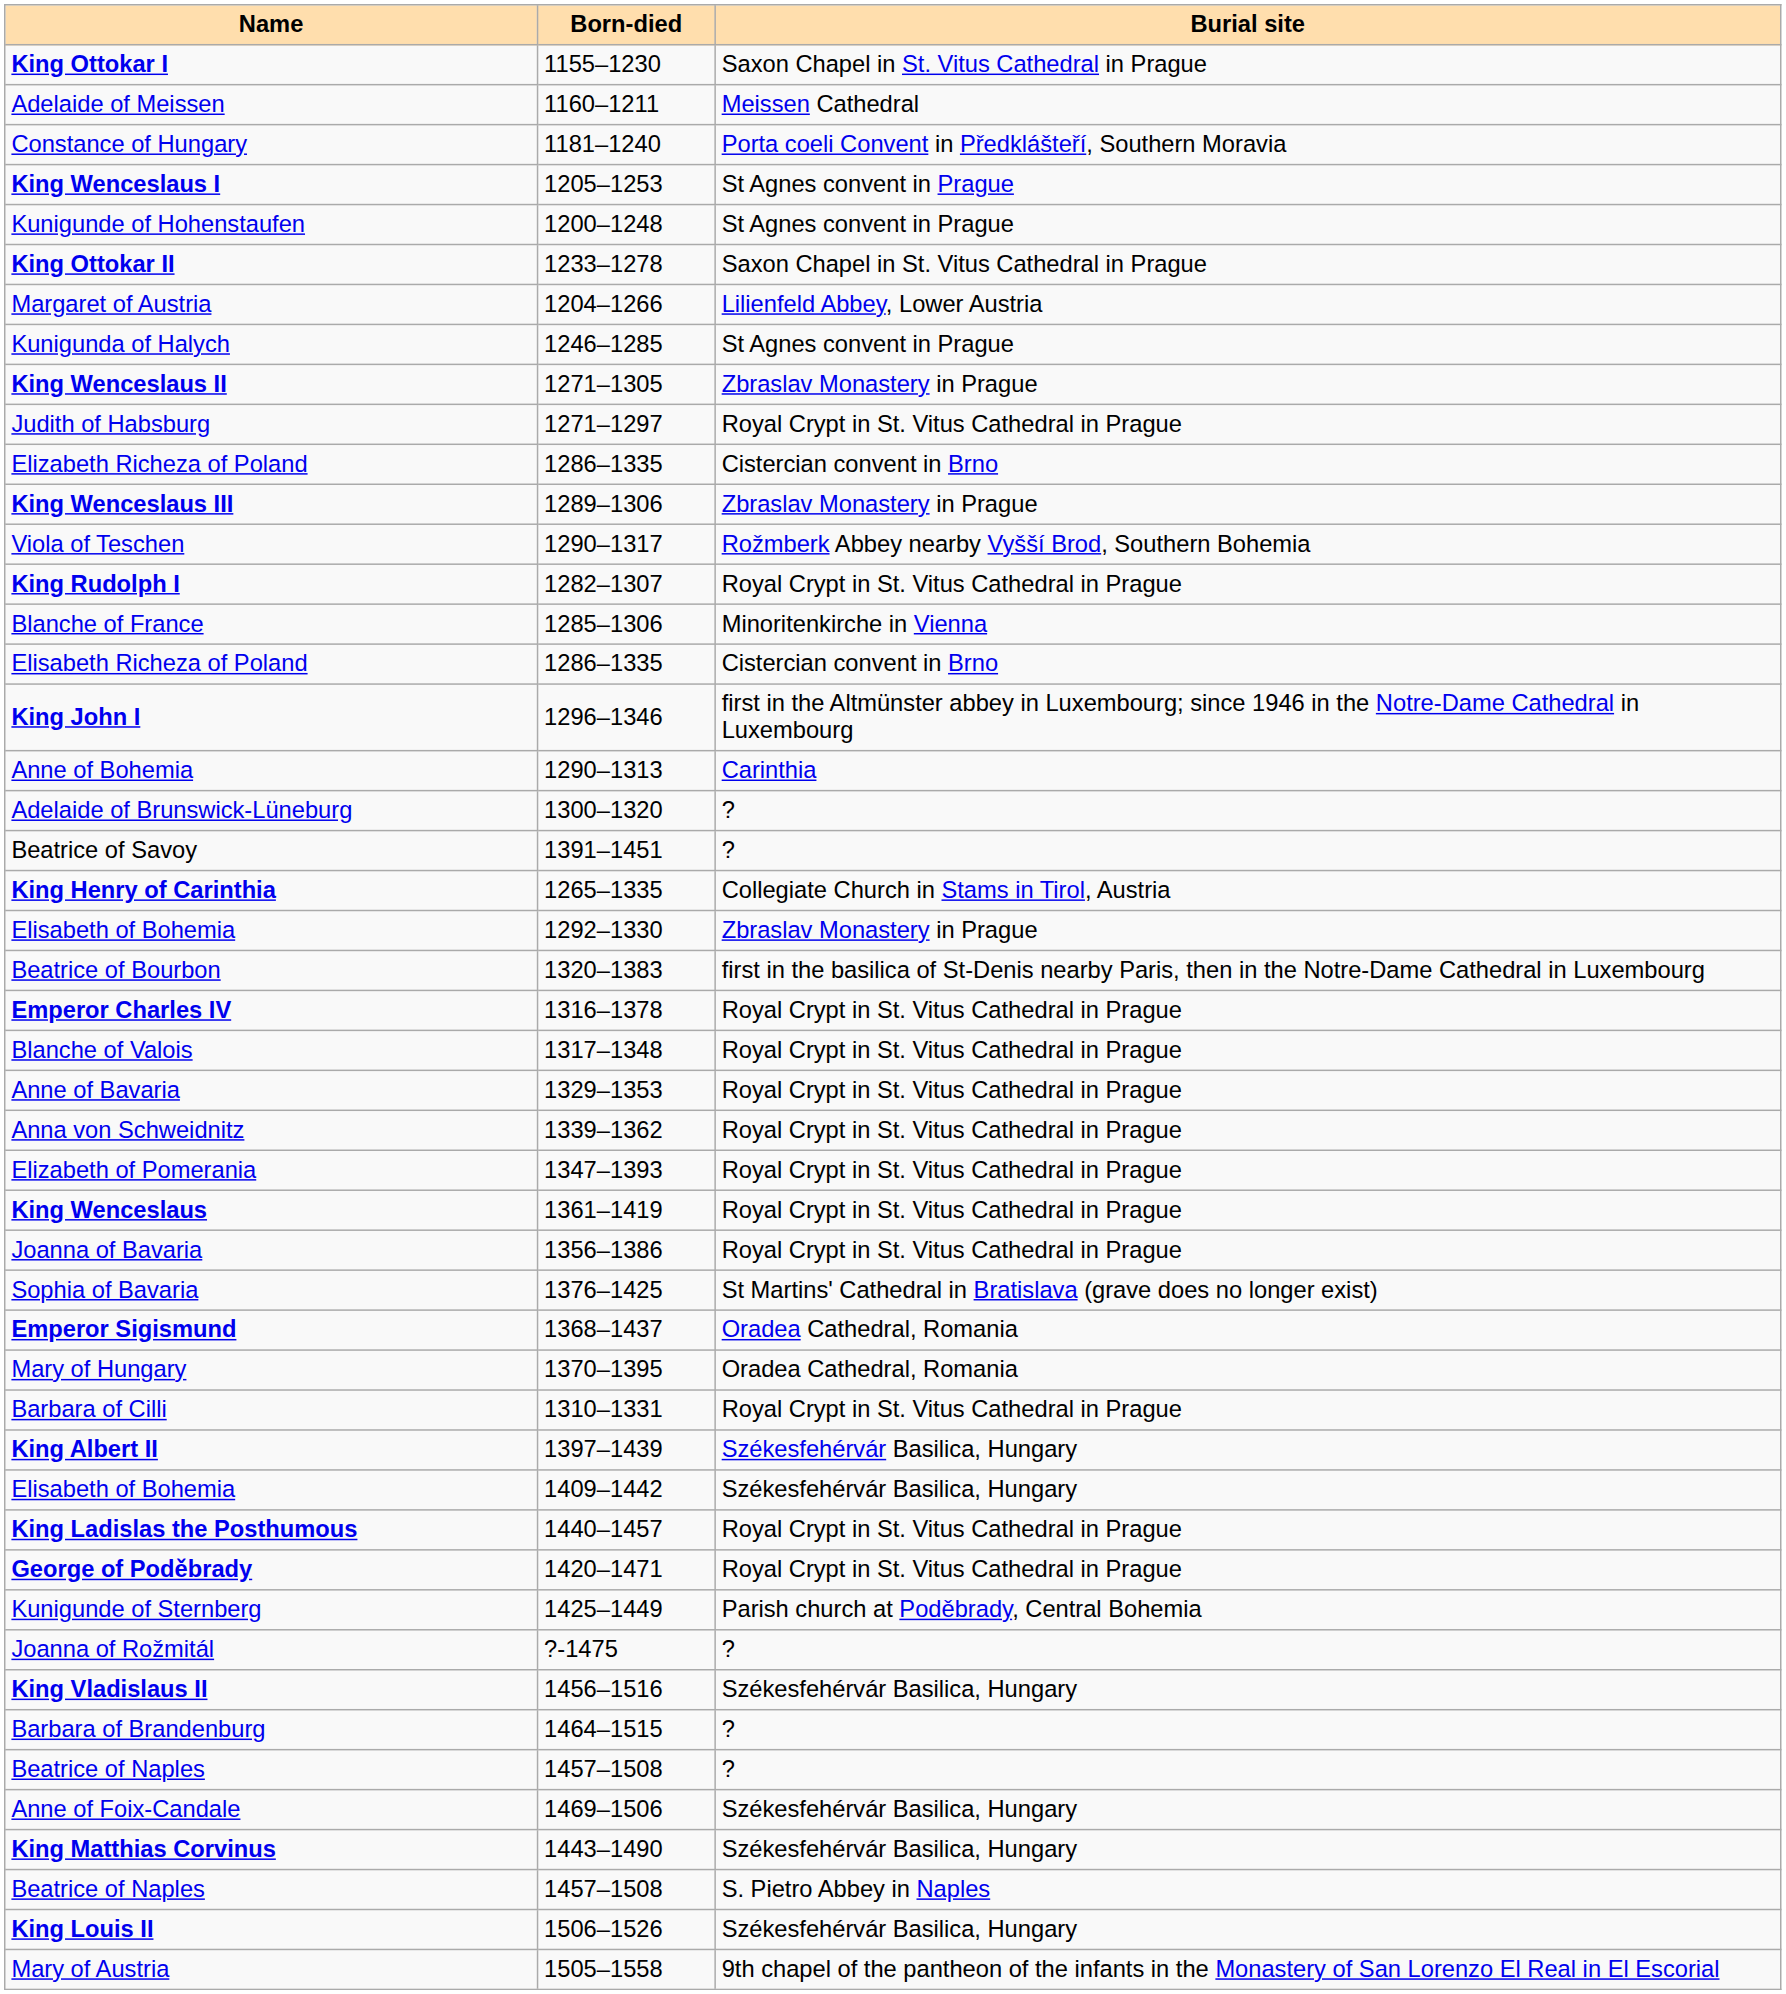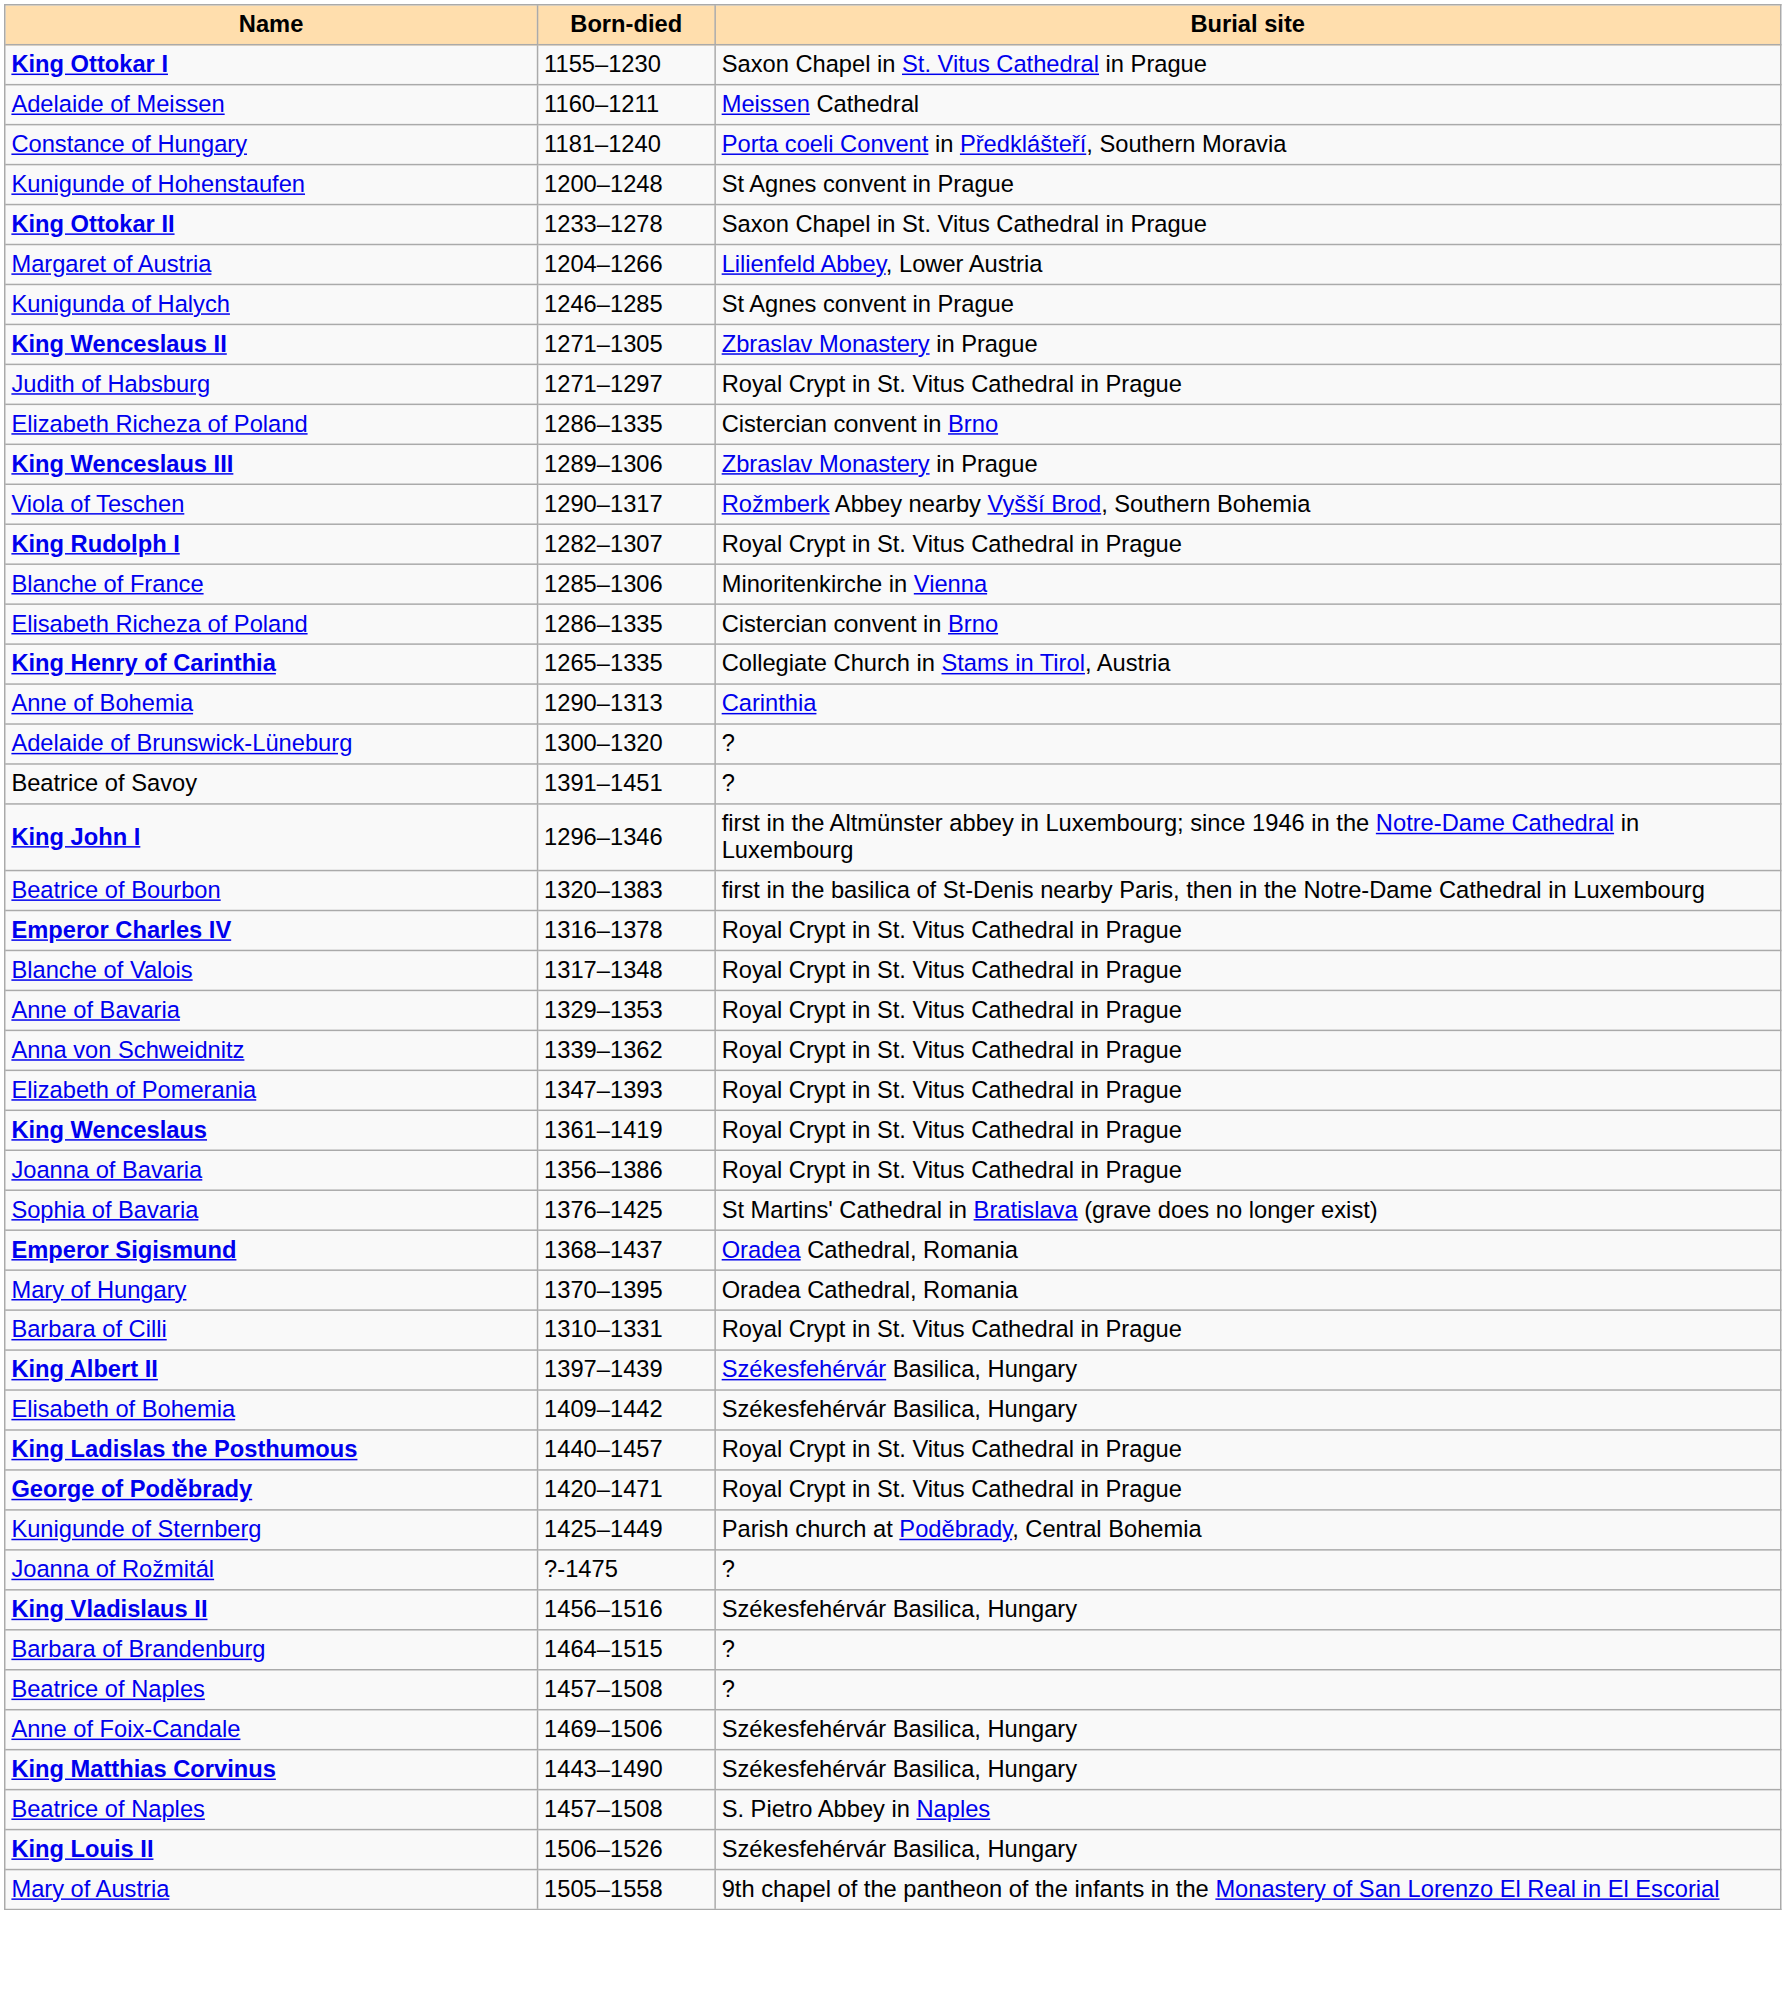 <table width = "95%" border = 1 border="1" cellpadding="4" cellspacing="0" style="margin: 0.5em 1em 0.5em 0; background: #f9f9f9; border: 1px #aaa solid; border-collapse: collapse;">
 <tr>
 <th width="30%" bgcolor="#ffdead">Name</th>
 <th width="10%" bgcolor="#ffdead">Born-died</th>
 <th width="90%" bgcolor="#ffdead">Burial site</th>
 </tr>
 <tr>
 <td><strong><a href='#'>King Ottokar I</a></strong></td>
 <td>1155–1230</td>
 <td>Saxon Chapel in <a href='#'>St. Vitus Cathedral</a> in Prague</td>
 </tr>
 <tr>
 <td><a href='#'>Adelaide of Meissen</a></td>
 <td>1160–1211</td>
 <td><a href='#'>Meissen</a> Cathedral</td>
 </tr>
 <tr>
 <td><a href='#'>Constance of Hungary</a></td>
 <td>1181–1240</td>
 <td><a href='#'>Porta coeli Convent</a> in <a href='#'>Předklášteří</a>, Southern Moravia</td>
-</tr>
-<tr>
-<td><strong><a href='#'>King Wenceslaus I</a></strong></td>
-<td>1205–1253</td>
-<td>St Agnes convent in <a href='#'>Prague</a></td>
 </tr>
 <tr>
 <td><a href='#'>Kunigunde of Hohenstaufen</a></td>
 <td>1200–1248</td>
 <td>St Agnes convent in Prague</td>
 </tr>
 <tr>
 <td><strong><a href='#'>King Ottokar II</a></strong></td>
 <td>1233–1278</td>
 <td>Saxon Chapel in St. Vitus Cathedral in Prague</td>
 </tr>
 <tr>
 <td><a href='#'>Margaret of Austria</a></td>
 <td>1204–1266</td>
 <td><a href='#'>Lilienfeld Abbey</a>, Lower Austria</td>
 </tr>
 <tr>
 <td><a href='#'>Kunigunda of Halych</a></td>
 <td>1246–1285</td>
 <td>St Agnes convent in Prague</td>
 </tr>
 <tr>
 <td><strong><a href='#'>King Wenceslaus II</a></strong></td>
 <td>1271–1305</td>
 <td><a href='#'>Zbraslav Monastery</a> in Prague</td>
 </tr>
 <tr>
 <td><a href='#'>Judith of Habsburg</a></td>
 <td>1271–1297</td>
 <td>Royal Crypt in St. Vitus Cathedral in Prague</td>
 </tr>
 <tr>
 <td><a href='#'>Elizabeth Richeza of Poland</a></td>
 <td>1286–1335</td>
 <td>Cistercian convent in <a href='#'>Brno</a></td>
 </tr>
 <tr>
 <td><strong><a href='#'>King Wenceslaus III</a></strong></td>
 <td>1289–1306</td>
 <td><a href='#'>Zbraslav Monastery</a> in Prague</td>
 </tr>
 <tr>
 <td><a href='#'>Viola of Teschen</a></td>
 <td>1290–1317</td>
 <td><a href='#'>Rožmberk</a> Abbey nearby <a href='#'>Vyšší Brod</a>, Southern Bohemia</td>
 </tr>
 <tr>
 <td><strong><a href='#'>King Rudolph I</a></strong></td>
 <td>1282–1307</td>
 <td>Royal Crypt in St. Vitus Cathedral in Prague</td>
 </tr>
 <tr>
 <td><a href='#'>Blanche of France</a></td>
 <td>1285–1306</td>
 <td>Minoritenkirche in <a href='#'>Vienna</a></td>
 </tr>
 <tr>
 <td><a href='#'>Elisabeth Richeza of Poland</a></td>
 <td>1286–1335</td>
 <td>Cistercian convent in <a href='#'>Brno</a></td>
 </tr>
 <tr>
-<td><strong><a href='#'>King John I</a></strong></td>
-<td>1296–1346</td>
-<td>first in the Altmünster abbey in Luxembourg; since 1946 in the <a href='#'>Notre-Dame Cathedral</a> in Luxembourg</td>
+<td><strong><a href='#'>King Henry of Carinthia</a></strong></td>
+<td>1265–1335</td>
+<td>Collegiate Church in <a href='#'>Stams in Tirol</a>, Austria</td>
 </tr>
 <tr>
 <td><a href='#'>Anne of Bohemia</a></td>
 <td>1290–1313</td>
 <td><a href='#'>Carinthia</a></td>
 </tr>
 <tr>
 <td><a href='#'>Adelaide of Brunswick-Lüneburg</a></td>
 <td>1300–1320</td>
 <td>?</td>
 </tr>
 <tr>
 <td>Beatrice of Savoy</td>
 <td>1391–1451</td>
 <td>?</td>
 </tr>
 <tr>
-<td><strong><a href='#'>King Henry of Carinthia</a></strong></td>
-<td>1265–1335</td>
-<td>Collegiate Church in <a href='#'>Stams in Tirol</a>, Austria</td>
-</tr>
-<tr>
-<td><a href='#'>Elisabeth of Bohemia</a></td>
-<td>1292–1330</td>
-<td><a href='#'>Zbraslav Monastery</a> in Prague</td>
+<td><strong><a href='#'>King John I</a></strong></td>
+<td>1296–1346</td>
+<td>first in the Altmünster abbey in Luxembourg; since 1946 in the <a href='#'>Notre-Dame Cathedral</a> in Luxembourg</td>
 </tr>
 <tr>
 <td><a href='#'>Beatrice of Bourbon</a></td>
 <td>1320–1383</td>
 <td>first in the basilica of St-Denis nearby Paris, then in the Notre-Dame Cathedral in Luxembourg</td>
 </tr>
 <tr>
 <td><strong><a href='#'>Emperor Charles IV</a></strong></td>
 <td>1316–1378</td>
 <td>Royal Crypt in St. Vitus Cathedral in Prague</td>
 </tr>
 <tr>
 <td><a href='#'>Blanche of Valois</a></td>
 <td>1317–1348</td>
 <td>Royal Crypt in St. Vitus Cathedral in Prague</td>
 </tr>
 <tr>
 <td><a href='#'>Anne of Bavaria</a></td>
 <td>1329–1353</td>
 <td>Royal Crypt in St. Vitus Cathedral in Prague</td>
 </tr>
 <tr>
 <td><a href='#'>Anna von Schweidnitz</a></td>
 <td>1339–1362</td>
 <td>Royal Crypt in St. Vitus Cathedral in Prague</td>
 </tr>
 <tr>
 <td><a href='#'>Elizabeth of Pomerania</a></td>
 <td>1347–1393</td>
 <td>Royal Crypt in St. Vitus Cathedral in Prague</td>
 </tr>
 <tr>
 <td><strong><a href='#'>King Wenceslaus</a></strong></td>
 <td>1361–1419</td>
 <td>Royal Crypt in St. Vitus Cathedral in Prague</td>
 </tr>
 <tr>
 <td><a href='#'>Joanna of Bavaria</a></td>
 <td>1356–1386</td>
 <td>Royal Crypt in St. Vitus Cathedral in Prague</td>
 </tr>
 <tr>
 <td><a href='#'>Sophia of Bavaria</a></td>
 <td>1376–1425</td>
 <td>St Martins' Cathedral in <a href='#'>Bratislava</a> (grave does no longer exist)</td>
 </tr>
 <tr>
 <td><strong><a href='#'>Emperor Sigismund</a></strong></td>
 <td>1368–1437</td>
 <td><a href='#'>Oradea</a> Cathedral, Romania</td>
 </tr>
 <tr>
 <td><a href='#'>Mary of Hungary</a></td>
 <td>1370–1395</td>
 <td>Oradea Cathedral, Romania</td>
 </tr>
 <tr>
 <td><a href='#'>Barbara of Cilli</a></td>
 <td>1310–1331</td>
 <td>Royal Crypt in St. Vitus Cathedral in Prague</td>
 </tr>
 <tr>
 <td><strong><a href='#'>King Albert II</a></strong></td>
 <td>1397–1439</td>
 <td><a href='#'>Székesfehérvár</a> Basilica, Hungary</td>
 </tr>
 <tr>
 <td><a href='#'>Elisabeth of Bohemia</a></td>
 <td>1409–1442</td>
 <td>Székesfehérvár Basilica, Hungary</td>
 </tr>
 <tr>
 <td><strong><a href='#'>King Ladislas the Posthumous</a></strong></td>
 <td>1440–1457</td>
 <td>Royal Crypt in St. Vitus Cathedral in Prague</td>
 </tr>
 <tr>
 <td><strong><a href='#'>George of Poděbrady</a></strong></td>
 <td>1420–1471</td>
 <td>Royal Crypt in St. Vitus Cathedral in Prague</td>
 </tr>
 <tr>
 <td><a href='#'>Kunigunde of Sternberg</a></td>
 <td>1425–1449</td>
 <td>Parish church at <a href='#'>Poděbrady</a>, Central Bohemia</td>
 </tr>
 <tr>
 <td><a href='#'>Joanna of Rožmitál</a></td>
 <td>?-1475</td>
 <td>?</td>
 </tr>
 <tr>
 <td><strong><a href='#'>King Vladislaus II</a></strong></td>
 <td>1456–1516</td>
 <td>Székesfehérvár Basilica, Hungary</td>
 </tr>
 <tr>
 <td><a href='#'>Barbara of Brandenburg</a></td>
 <td>1464–1515</td>
 <td>?</td>
 </tr>
 <tr>
 <td><a href='#'>Beatrice of Naples</a></td>
 <td>1457–1508</td>
 <td>?</td>
 </tr>
 <tr>
 <td><a href='#'>Anne of Foix-Candale</a></td>
 <td>1469–1506</td>
 <td>Székesfehérvár Basilica, Hungary</td>
 </tr>
 <tr>
 <td><strong><a href='#'>King Matthias Corvinus</a></strong></td>
 <td>1443–1490</td>
 <td>Székesfehérvár Basilica, Hungary</td>
 </tr>
 <tr>
 <td><a href='#'>Beatrice of Naples</a></td>
 <td>1457–1508</td>
 <td>S. Pietro Abbey in <a href='#'>Naples</a></td>
 </tr>
 <tr>
 <td><strong><a href='#'>King Louis II</a></strong></td>
 <td>1506–1526</td>
 <td>Székesfehérvár Basilica, Hungary</td>
 </tr>
 <tr>
 <td><a href='#'>Mary of Austria</a></td>
 <td>1505–1558</td>
 <td>9th chapel of the pantheon of the infants in the <a href='#'>Monastery of San Lorenzo El Real in El Escorial</a></td>
 </tr>
 </table>
